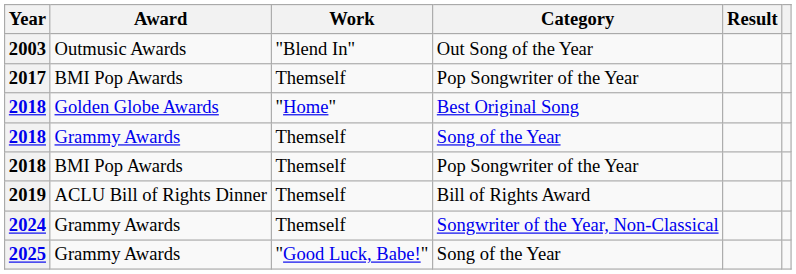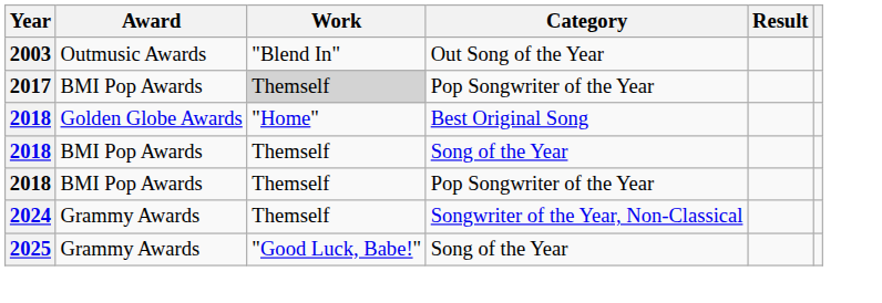 <table class="wikitable sortable plainrowheaders">
 <tr>
 <th scope="col">Year</th>
 <th scope="col">Award</th>
 <th scope="col">Work</th>
 <th scope="col">Category</th>
 <th scope="col">Result</th>
 <th scope="col" class="unsortable"></th>
 </tr>
 <tr>
 <th scope="row">2003</th>
 <td>Outmusic Awards</td>
 <td>"Blend In"</td>
 <td>Out Song of the Year</td>
 <td></td>
 <td></td>
 </tr>
 <tr>
 <th scope="row">2017</th>
 <td>BMI Pop Awards</td>
-<td>Themself</td>
+<td style="background: lightgrey;">Themself</td>
 <td>Pop Songwriter of the Year</td>
 <td></td>
 <td></td>
 </tr>
 <tr>
 <th scope="row"><a href='#'>2018</a></th>
 <td><a href='#'>Golden Globe Awards</a></td>
 <td>"<a href='#'>Home</a>"</td>
 <td><a href='#'>Best Original Song</a></td>
 <td></td>
 <td></td>
 </tr>
 <tr>
 <th scope="row"><a href='#'>2018</a></th>
-<td><a href='#'>Grammy Awards</a></td>
+<td>BMI Pop Awards</td>
 <td>Themself</td>
 <td><a href='#'>Song of the Year</a></td>
 <td></td>
 <td></td>
 </tr>
 <tr>
 <th scope="row">2018</th>
 <td>BMI Pop Awards</td>
 <td>Themself</td>
 <td>Pop Songwriter of the Year</td>
-<td></td>
-<td></td>
-</tr>
-<tr>
-<th scope="row">2019</th>
-<td>ACLU Bill of Rights Dinner</td>
-<td>Themself</td>
-<td>Bill of Rights Award</td>
 <td></td>
 <td></td>
 </tr>
 <tr>
 <th scope="row"><a href='#'>2024</a></th>
 <td>Grammy Awards</td>
 <td>Themself</td>
 <td><a href='#'>Songwriter of the Year, Non-Classical</a></td>
 <td></td>
 <td></td>
 </tr>
 <tr>
 <th scope="row"><a href='#'>2025</a></th>
 <td>Grammy Awards</td>
 <td>"<a href='#'>Good Luck, Babe!</a>"</td>
 <td>Song of the Year</td>
 <td></td>
 <td></td>
 </tr>
 </table>
